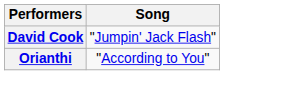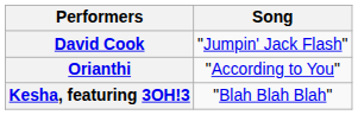 <table class="wikitable" style="text-align:center;">
 <tr>
 <th scope="col">Performers</th>
 <th scope="col">Song</th>
 </tr>
 <tr>
 <th scope="row"><a href='#'>David Cook</a></th>
 <td>"<a href='#'>Jumpin' Jack Flash</a>"</td>
 </tr>
 <tr>
 <th scope="row"><a href='#'>Orianthi</a></th>
 <td>"<a href='#'>According to You</a>"</td>
 </tr>
+<tr>
+<th scope="row"><a href='#'>Kesha</a>, featuring <a href='#'>3OH!3</a></th>
+<td>"<a href='#'>Blah Blah Blah</a>"</td>
+</tr>
 </table>
